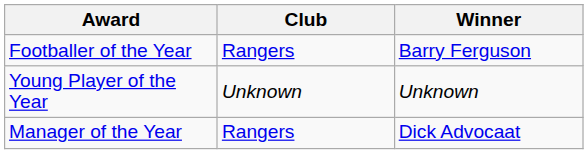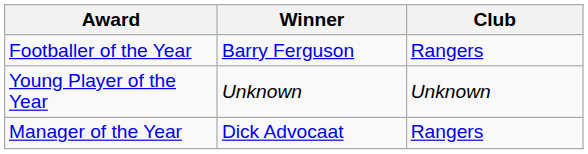 <table class="wikitable">
 <tr>
 <th width=170>Award</th>
+<th width=150>Winner</th>
 <th width=140>Club</th>
-<th width=150>Winner</th>
 </tr>
 <tr>
 <td><a href='#'>Footballer of the Year</a></td>
+<td> <a href='#'>Barry Ferguson</a></td>
 <td><a href='#'>Rangers</a></td>
-<td> <a href='#'>Barry Ferguson</a></td>
 </tr>
 <tr>
 <td><a href='#'>Young Player of the Year</a></td>
+<td> <em>Unknown</em></td>
 <td><em>Unknown</em></td>
-<td> <em>Unknown</em></td>
 </tr>
 <tr>
 <td><a href='#'>Manager of the Year</a></td>
+<td> <a href='#'>Dick Advocaat</a></td>
 <td><a href='#'>Rangers</a></td>
-<td> <a href='#'>Dick Advocaat</a></td>
 </tr>
 </table>
